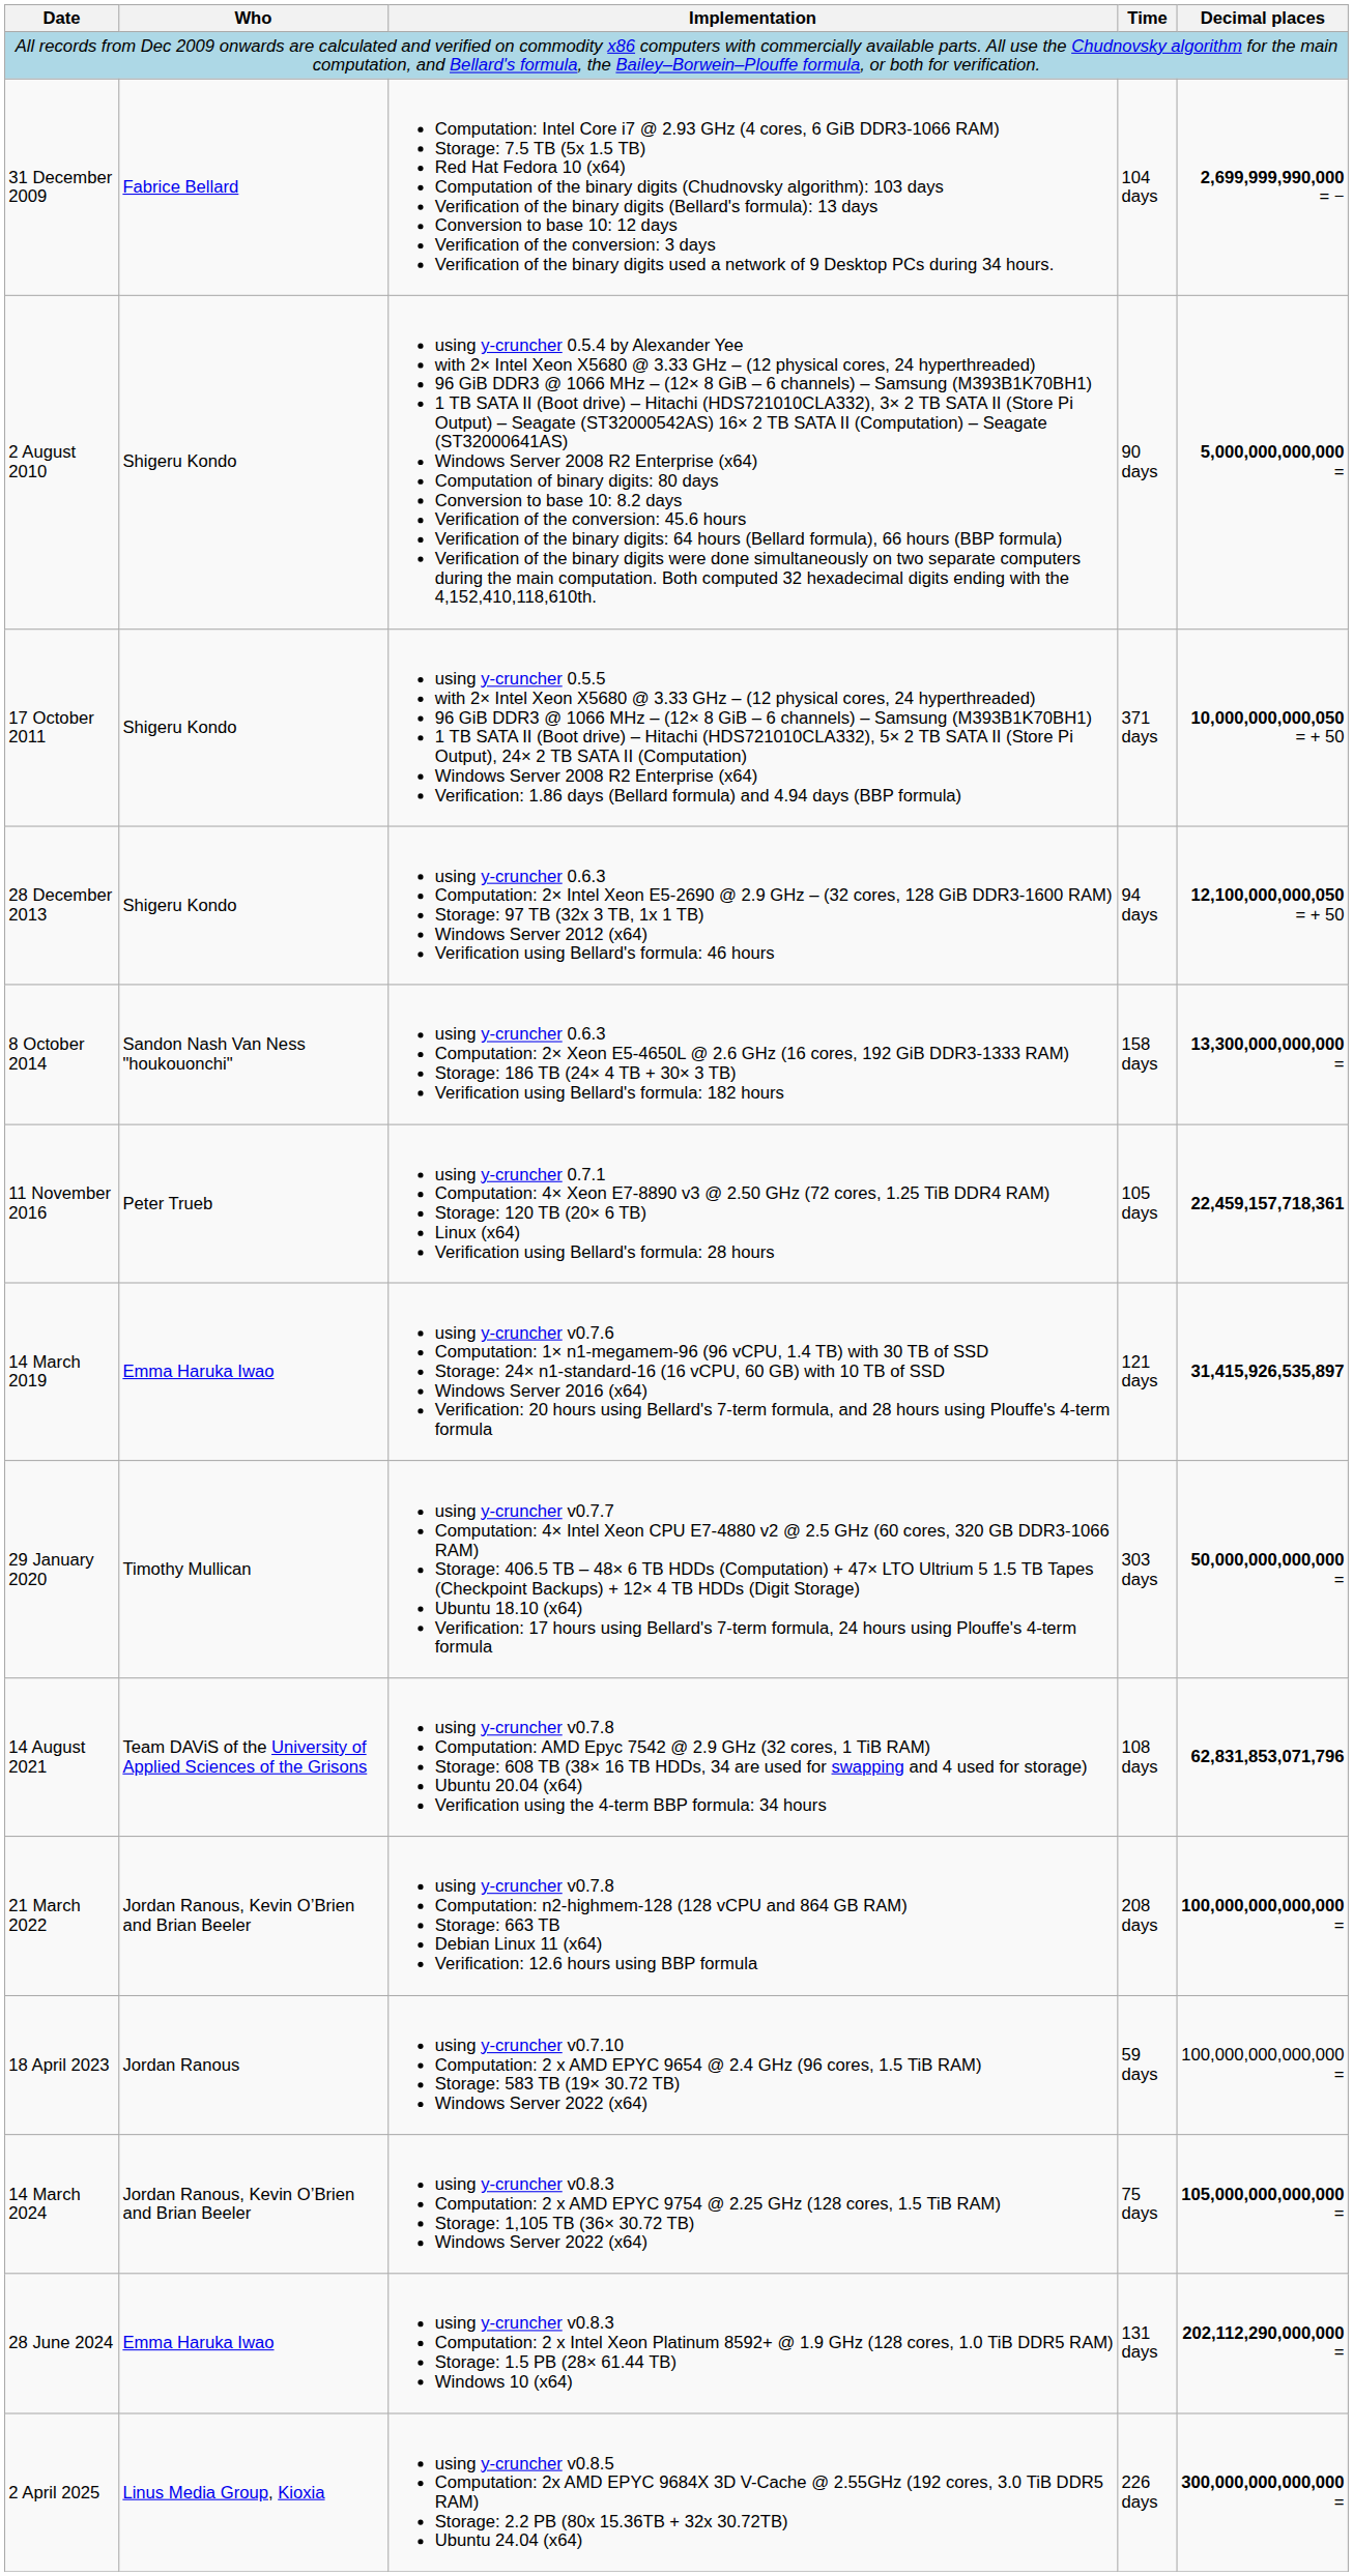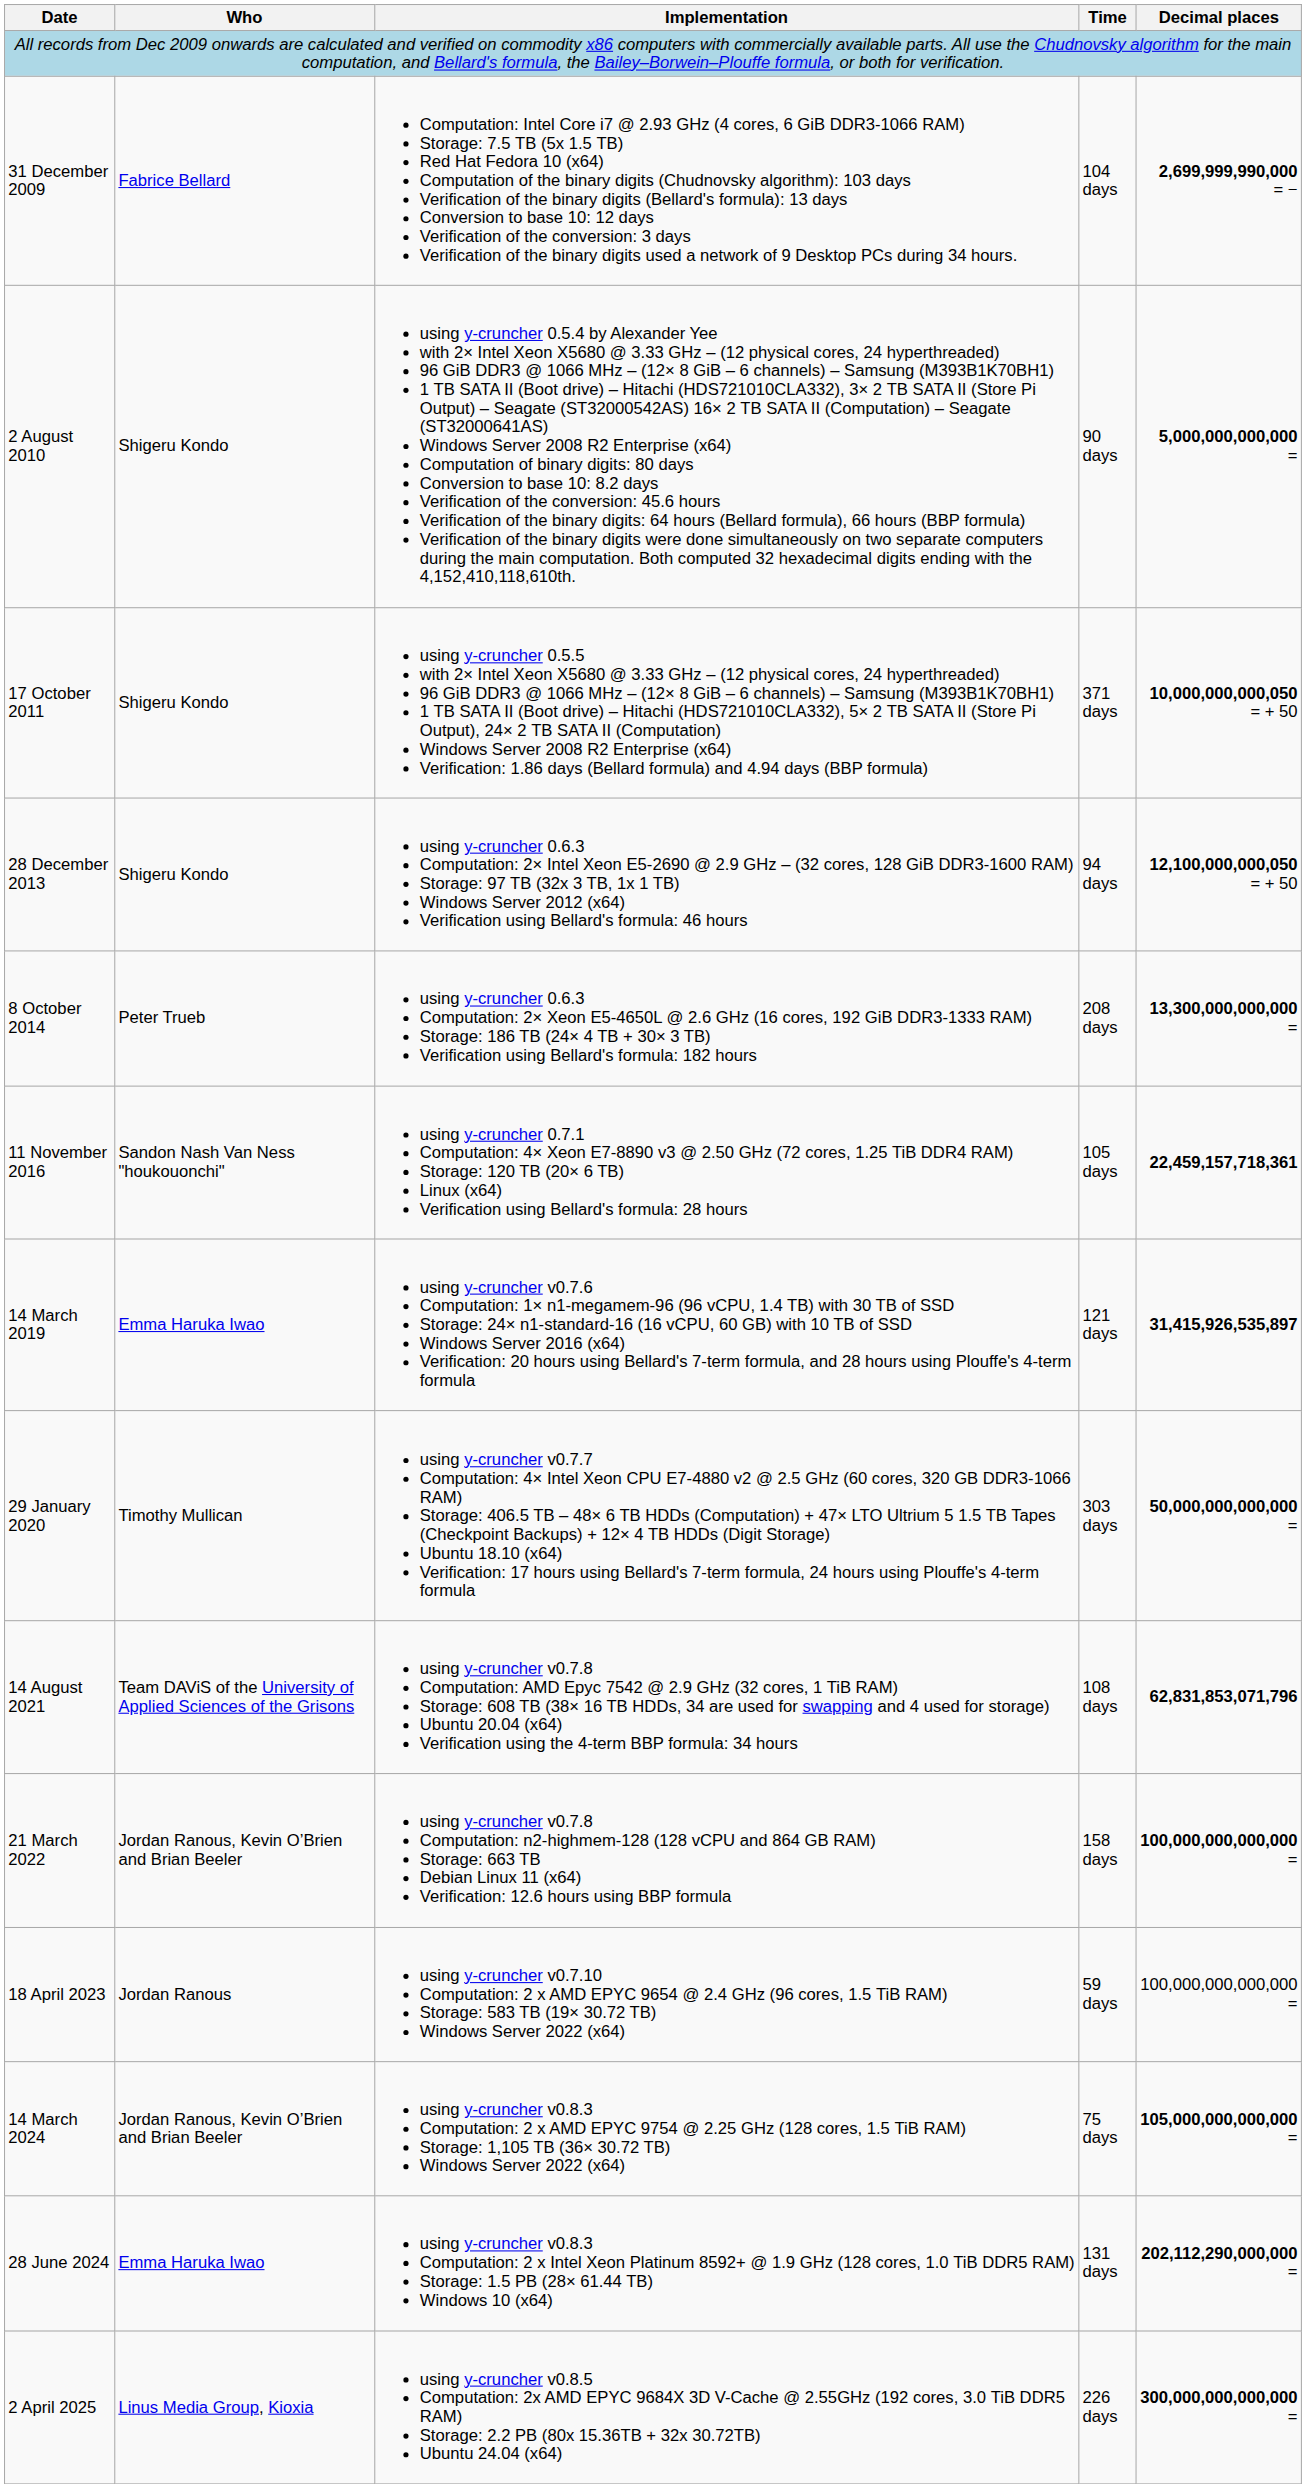 <table class="wikitable">
 <tr>
 <th align="left">Date</th>
 <th align="left">Who</th>
 <th align="left">Implementation</th>
 <th align="left">Time</th>
 <th align="right">Decimal places<br></th>
 </tr>
 <tr>
 <td colspan="5" style="text-align:center;background:lightblue;"><em>All records from Dec 2009 onwards are calculated and verified on commodity <a href='#'>x86</a> computers with commercially available parts.  All use the <a href='#'>Chudnovsky algorithm</a> for the main computation, and <a href='#'>Bellard's formula</a>, the <a href='#'>Bailey–Borwein–Plouffe formula</a>, or both for verification.</em></td>
 </tr>
 <tr>
 <td>31 December 2009</td>
 <td><a href='#'>Fabrice Bellard</a></td>
 <td><br><ul><li>Computation: Intel Core i7 @ 2.93 GHz (4 cores, 6 GiB DDR3-1066 RAM)</li><li>Storage: 7.5 TB (5x 1.5 TB)</li><li>Red Hat Fedora 10 (x64)</li><li>Computation of the binary digits (Chudnovsky algorithm): 103 days</li><li>Verification of the binary digits (Bellard's formula): 13 days</li><li>Conversion to base 10: 12 days</li><li>Verification of the conversion: 3 days</li><li>Verification of the binary digits used a network of 9 Desktop PCs during 34 hours.</li></ul></td>
 <td>104 days</td>
 <td align="right"><strong>2,699,999,990,000</strong><br>=  − </td>
 </tr>
 <tr>
 <td>2 August 2010</td>
 <td>Shigeru Kondo</td>
 <td><br><ul><li>using <a href='#'>y-cruncher</a> 0.5.4 by Alexander Yee</li><li>with 2× Intel Xeon X5680 @ 3.33 GHz – (12 physical cores, 24 hyperthreaded)</li><li>96 GiB DDR3 @ 1066 MHz – (12× 8 GiB – 6 channels) – Samsung (M393B1K70BH1)</li><li>1 TB SATA II (Boot drive) – Hitachi (HDS721010CLA332), 3× 2 TB SATA II (Store Pi Output) – Seagate (ST32000542AS) 16× 2 TB SATA II (Computation) – Seagate (ST32000641AS)</li><li>Windows Server 2008 R2 Enterprise (x64)</li><li>Computation of binary digits: 80 days</li><li>Conversion to base 10: 8.2 days</li><li>Verification of the conversion: 45.6 hours</li><li>Verification of the binary digits: 64 hours (Bellard formula), 66 hours (BBP formula)</li><li>Verification of the binary digits were done simultaneously on two separate computers during the main computation.  Both computed 32 hexadecimal digits ending with the 4,152,410,118,610th.</li></ul></td>
 <td>90 days</td>
 <td align="right"><strong>5,000,000,000,000</strong><br>= </td>
 </tr>
 <tr>
 <td>17 October 2011</td>
 <td>Shigeru Kondo</td>
 <td><br><ul><li>using <a href='#'>y-cruncher</a> 0.5.5</li><li>with 2× Intel Xeon X5680 @ 3.33 GHz – (12 physical cores, 24 hyperthreaded)</li><li>96 GiB DDR3 @ 1066 MHz – (12× 8 GiB – 6 channels) – Samsung (M393B1K70BH1)</li><li>1 TB SATA II (Boot drive) – Hitachi (HDS721010CLA332), 5× 2 TB SATA II (Store Pi Output), 24× 2 TB SATA II (Computation)</li><li>Windows Server 2008 R2 Enterprise (x64)</li><li>Verification: 1.86 days (Bellard formula) and 4.94 days (BBP formula)</li></ul></td>
 <td>371 days</td>
 <td align="right"><strong>10,000,000,000,050</strong><br>=  + 50</td>
 </tr>
 <tr>
 <td>28 December 2013</td>
 <td>Shigeru Kondo</td>
 <td><br><ul><li>using <a href='#'>y-cruncher</a> 0.6.3</li><li>Computation: 2× Intel Xeon E5-2690 @ 2.9 GHz – (32 cores, 128 GiB DDR3-1600 RAM)</li><li>Storage: 97 TB (32x 3 TB, 1x 1 TB)</li><li>Windows Server 2012 (x64)</li><li>Verification using Bellard's formula: 46 hours</li></ul></td>
 <td>94 days</td>
 <td align="right"><strong>12,100,000,000,050</strong><br>=  + 50</td>
 </tr>
 <tr>
 <td>8 October 2014</td>
-<td>Sandon Nash Van Ness "houkouonchi"</td>
+<td>Peter Trueb</td>
 <td><br><ul><li>using <a href='#'>y-cruncher</a> 0.6.3</li><li>Computation: 2× Xeon E5-4650L @ 2.6 GHz (16 cores, 192 GiB DDR3-1333 RAM)</li><li>Storage: 186 TB (24× 4 TB + 30× 3 TB)</li><li>Verification using Bellard's formula: 182 hours</li></ul></td>
-<td>158 days</td>
+<td>208 days</td>
 <td align="right"><strong>13,300,000,000,000</strong><br>= </td>
 </tr>
 <tr>
 <td>11 November 2016</td>
-<td>Peter Trueb</td>
+<td>Sandon Nash Van Ness "houkouonchi"</td>
 <td><br><ul><li>using <a href='#'>y-cruncher</a> 0.7.1</li><li>Computation: 4× Xeon E7-8890 v3 @ 2.50 GHz (72 cores, 1.25 TiB DDR4 RAM)</li><li>Storage: 120 TB (20× 6 TB)</li><li>Linux (x64)</li><li>Verification using Bellard's formula: 28 hours</li></ul></td>
 <td>105 days</td>
 <td align="right"><strong>22,459,157,718,361</strong><br></td>
 </tr>
 <tr>
 <td>14 March 2019</td>
 <td><a href='#'>Emma Haruka Iwao</a></td>
 <td><br><ul><li>using <a href='#'>y-cruncher</a> v0.7.6</li><li>Computation: 1× n1-megamem-96 (96 vCPU, 1.4 TB) with 30 TB of SSD</li><li>Storage: 24× n1-standard-16 (16 vCPU, 60 GB) with 10 TB of SSD</li><li>Windows Server 2016 (x64)</li><li>Verification: 20 hours using Bellard's 7-term formula, and 28 hours using Plouffe's 4-term formula</li></ul></td>
 <td>121 days</td>
 <td align="right"><strong>31,415,926,535,897</strong><br></td>
 </tr>
 <tr>
 <td>29 January 2020</td>
 <td>Timothy Mullican</td>
 <td><br><ul><li>using <a href='#'>y-cruncher</a> v0.7.7</li><li>Computation: 4× Intel Xeon CPU E7-4880 v2 @ 2.5 GHz (60 cores, 320 GB DDR3-1066 RAM)</li><li>Storage: 406.5 TB – 48× 6 TB HDDs (Computation) + 47× LTO Ultrium 5 1.5 TB Tapes (Checkpoint Backups) + 12× 4 TB HDDs (Digit Storage)</li><li>Ubuntu 18.10 (x64)</li><li>Verification: 17 hours using Bellard's 7-term formula, 24 hours using Plouffe's 4-term formula</li></ul></td>
 <td>303 days</td>
 <td align="right"><strong>50,000,000,000,000</strong><br>= </td>
 </tr>
 <tr>
 <td>14 August 2021</td>
 <td>Team DAViS of the <a href='#'>University of Applied Sciences of the Grisons</a></td>
 <td><br><ul><li>using <a href='#'>y-cruncher</a> v0.7.8</li><li>Computation: AMD Epyc 7542 @ 2.9 GHz (32 cores, 1 TiB RAM)</li><li>Storage: 608 TB (38× 16 TB HDDs, 34 are used for <a href='#'>swapping</a> and 4 used for storage)</li><li>Ubuntu 20.04 (x64)</li><li>Verification using the 4-term BBP formula: 34 hours</li></ul></td>
 <td>108 days</td>
 <td align="right"><strong>62,831,853,071,796</strong><br></td>
 </tr>
 <tr>
 <td>21 March 2022</td>
 <td>Jordan Ranous, Kevin O’Brien and Brian Beeler</td>
 <td><br><ul><li>using <a href='#'>y-cruncher</a> v0.7.8</li><li>Computation: n2-highmem-128 (128 vCPU and 864 GB RAM)</li><li>Storage: 663 TB</li><li>Debian Linux 11 (x64)</li><li>Verification: 12.6 hours using BBP formula</li></ul></td>
-<td>208 days</td>
+<td>158 days</td>
 <td align="right"><strong>100,000,000,000,000</strong><br>= </td>
 </tr>
 <tr>
 <td>18 April 2023</td>
 <td>Jordan Ranous</td>
 <td><br><ul><li>using <a href='#'>y-cruncher</a> v0.7.10</li><li>Computation: 2 x AMD EPYC 9654 @ 2.4 GHz (96 cores, 1.5 TiB RAM)</li><li>Storage: 583 TB (19× 30.72 TB)</li><li>Windows Server 2022 (x64)</li></ul></td>
 <td>59 days</td>
 <td align="right">100,000,000,000,000<br>= </td>
 </tr>
 <tr>
 <td>14 March 2024</td>
 <td>Jordan Ranous, Kevin O’Brien and Brian Beeler</td>
 <td><br><ul><li>using <a href='#'>y-cruncher</a> v0.8.3</li><li>Computation: 2 x AMD EPYC 9754 @ 2.25 GHz (128 cores, 1.5 TiB RAM)</li><li>Storage: 1,105 TB (36× 30.72 TB)</li><li>Windows Server 2022 (x64)</li></ul></td>
 <td>75 days</td>
 <td align="right"><strong>105,000,000,000,000</strong><br>= </td>
 </tr>
 <tr>
 <td>28 June 2024</td>
 <td><a href='#'>Emma Haruka Iwao</a></td>
 <td><br><ul><li>using <a href='#'>y-cruncher</a> v0.8.3</li><li>Computation: 2 x Intel Xeon Platinum 8592+ @ 1.9 GHz (128 cores, 1.0 TiB DDR5 RAM)</li><li>Storage: 1.5 PB (28× 61.44 TB)</li><li>Windows 10 (x64)</li></ul></td>
 <td>131 days</td>
 <td align="right"><strong>202,112,290,000,000</strong><br>= </td>
 </tr>
 <tr>
 <td>2 April 2025</td>
 <td><a href='#'>Linus Media Group</a>, <a href='#'>Kioxia</a></td>
 <td><br><ul><li>using <a href='#'>y-cruncher</a> v0.8.5</li><li>Computation: 2x AMD EPYC 9684X 3D V-Cache @ 2.55GHz (192 cores, 3.0 TiB DDR5 RAM)</li><li>Storage: 2.2 PB (80x 15.36TB + 32x 30.72TB)</li><li>Ubuntu 24.04 (x64)</li></ul></td>
 <td>226 days</td>
 <td align="right"><strong>300,000,000,000,000</strong><br>= </td>
 </tr>
 </table>
